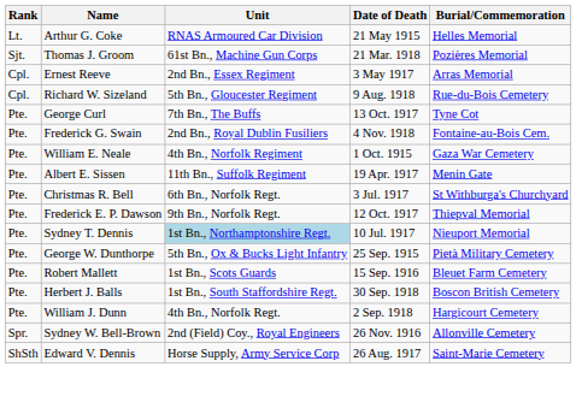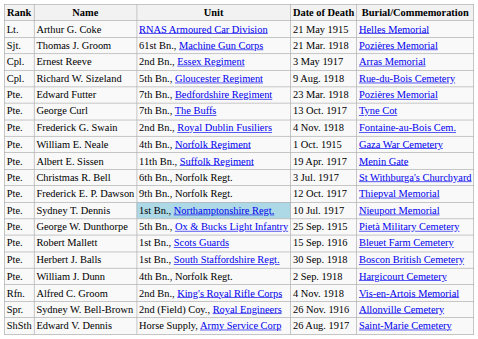 <table class="wikitable">
 <tr>
 <th>Rank</th>
 <th>Name</th>
 <th>Unit</th>
 <th>Date of Death</th>
 <th>Burial/Commemoration</th>
 </tr>
 <tr>
 <td>Lt.</td>
 <td>Arthur G. Coke</td>
 <td><a href='#'>RNAS Armoured Car Division</a></td>
 <td>21 May 1915</td>
 <td><a href='#'>Helles Memorial</a></td>
 </tr>
 <tr>
 <td>Sjt.</td>
 <td>Thomas J. Groom</td>
 <td>61st Bn., <a href='#'>Machine Gun Corps</a></td>
 <td>21 Mar. 1918</td>
 <td><a href='#'>Pozières Memorial</a></td>
 </tr>
 <tr>
 <td>Cpl.</td>
 <td>Ernest Reeve</td>
 <td>2nd Bn., <a href='#'>Essex Regiment</a></td>
 <td>3 May 1917</td>
 <td><a href='#'>Arras Memorial</a></td>
 </tr>
 <tr>
 <td>Cpl.</td>
 <td>Richard W. Sizeland</td>
 <td>5th Bn., <a href='#'>Gloucester Regiment</a></td>
 <td>9 Aug. 1918</td>
 <td><a href='#'>Rue-du-Bois Cemetery</a></td>
+</tr>
+<tr>
+<td>Pte.</td>
+<td>Edward Futter</td>
+<td>7th Bn., <a href='#'>Bedfordshire Regiment</a></td>
+<td>23 Mar. 1918</td>
+<td><a href='#'>Pozières Memorial</a></td>
 </tr>
 <tr>
 <td>Pte.</td>
 <td>George Curl</td>
 <td>7th Bn., <a href='#'>The Buffs</a></td>
 <td>13 Oct. 1917</td>
 <td><a href='#'>Tyne Cot</a></td>
 </tr>
 <tr>
 <td>Pte.</td>
 <td>Frederick G. Swain</td>
 <td>2nd Bn., <a href='#'>Royal Dublin Fusiliers</a></td>
 <td>4 Nov. 1918</td>
 <td><a href='#'>Fontaine-au-Bois Cem.</a></td>
 </tr>
 <tr>
 <td>Pte.</td>
 <td>William E. Neale</td>
 <td>4th Bn., <a href='#'>Norfolk Regiment</a></td>
 <td>1 Oct. 1915</td>
 <td><a href='#'>Gaza War Cemetery</a></td>
 </tr>
 <tr>
 <td>Pte.</td>
 <td>Albert E. Sissen</td>
 <td>11th Bn., <a href='#'>Suffolk Regiment</a></td>
 <td>19 Apr. 1917</td>
 <td><a href='#'>Menin Gate</a></td>
 </tr>
 <tr>
 <td>Pte.</td>
 <td>Christmas R. Bell</td>
 <td>6th Bn., Norfolk Regt.</td>
 <td>3 Jul. 1917</td>
 <td><a href='#'>St Withburga's Churchyard</a></td>
 </tr>
 <tr>
 <td>Pte.</td>
 <td>Frederick E. P. Dawson</td>
 <td>9th Bn., Norfolk Regt.</td>
 <td>12 Oct. 1917</td>
 <td><a href='#'>Thiepval Memorial</a></td>
 </tr>
 <tr>
 <td>Pte.</td>
 <td>Sydney T. Dennis</td>
 <td style="background: lightblue;">1st Bn., <a href='#'>Northamptonshire Regt.</a></td>
 <td>10 Jul. 1917</td>
 <td><a href='#'>Nieuport Memorial</a></td>
 </tr>
 <tr>
 <td>Pte.</td>
 <td>George W. Dunthorpe</td>
 <td>5th Bn., <a href='#'>Ox & Bucks Light Infantry</a></td>
 <td>25 Sep. 1915</td>
 <td><a href='#'>Pietà Military Cemetery</a></td>
 </tr>
 <tr>
 <td>Pte.</td>
 <td>Robert Mallett</td>
 <td>1st Bn., <a href='#'>Scots Guards</a></td>
 <td>15 Sep. 1916</td>
 <td><a href='#'>Bleuet Farm Cemetery</a></td>
 </tr>
 <tr>
 <td>Pte.</td>
 <td>Herbert J. Balls</td>
 <td>1st Bn., <a href='#'>South Staffordshire Regt.</a></td>
 <td>30 Sep. 1918</td>
 <td><a href='#'>Boscon British Cemetery</a></td>
 </tr>
 <tr>
 <td>Pte.</td>
 <td>William J. Dunn</td>
 <td>4th Bn., Norfolk Regt.</td>
 <td>2 Sep. 1918</td>
 <td><a href='#'>Hargicourt Cemetery</a></td>
 </tr>
 <tr>
+<td>Rfn.</td>
+<td>Alfred C. Groom</td>
+<td>2nd Bn., <a href='#'>King's Royal Rifle Corps</a></td>
+<td>4 Nov. 1918</td>
+<td><a href='#'>Vis-en-Artois Memorial</a></td>
+</tr>
+<tr>
 <td>Spr.</td>
 <td>Sydney W. Bell-Brown</td>
 <td>2nd (Field) Coy., <a href='#'>Royal Engineers</a></td>
 <td>26 Nov. 1916</td>
 <td><a href='#'>Allonville Cemetery</a></td>
 </tr>
 <tr>
 <td>ShSth</td>
 <td>Edward V. Dennis</td>
 <td>Horse Supply, <a href='#'>Army Service Corp</a></td>
 <td>26 Aug. 1917</td>
 <td><a href='#'>Saint-Marie Cemetery</a></td>
 </tr>
 </table>
